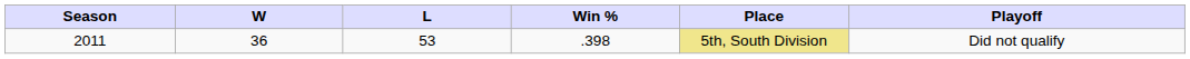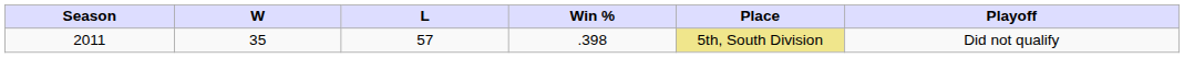 <table class="wikitable">
 <tr>
 <th style="background:#ddf; width:5%;">Season</th>
 <th style="background:#ddf; width:5%;">W</th>
 <th style="background:#ddf; width:5%;">L</th>
 <th style="background:#ddf; width:5%;">Win %</th>
 <th style="background:#ddf; width:5%;">Place</th>
 <th style="background:#ddf; width:10%;">Playoff</th>
 </tr>
 <tr align=center>
 <td>2011</td>
-<td>36</td>
-<td>53</td>
+<td>35</td>
+<td>57</td>
 <td>.398</td>
 <td style="background: khaki;">5th, South Division</td>
 <td>Did not qualify</td>
 </tr>
 </table>
